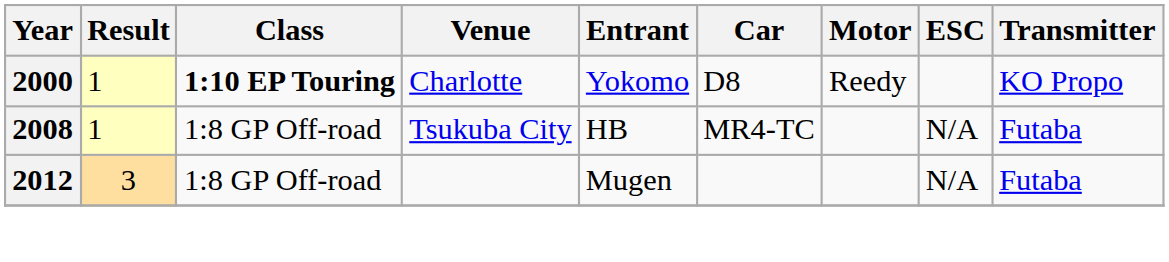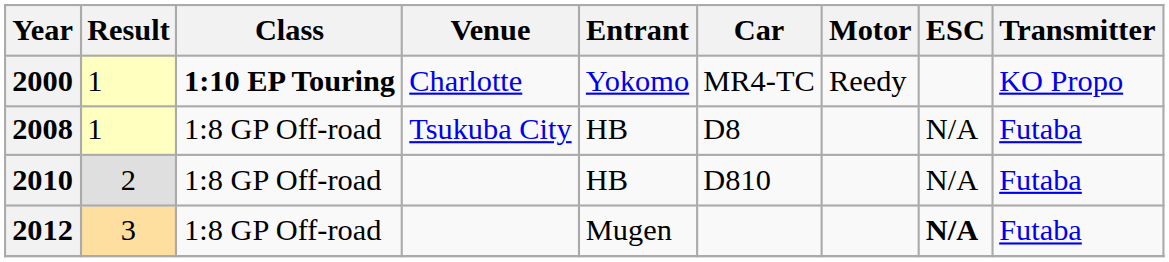 <table class="wikitable" style="font-size: 90%">
 <tr>
 <th>Year</th>
 <th>Result</th>
 <th>Class</th>
 <th>Venue</th>
 <th>Entrant</th>
 <th>Car</th>
 <th>Motor</th>
 <th>ESC</th>
 <th>Transmitter</th>
 </tr>
 <tr>
 <th>2000</th>
 <td style="background:#FFFFBF;">1</td>
 <td><strong>1:10 EP Touring</strong></td>
 <td><a href='#'>Charlotte</a></td>
 <td><a href='#'>Yokomo</a></td>
-<td>D8</td>
+<td>MR4-TC</td>
 <td>Reedy</td>
 <td></td>
 <td><a href='#'>KO Propo</a></td>
 </tr>
 <tr>
 <th>2008</th>
 <td style="background:#FFFFBF;">1</td>
 <td>1:8 GP Off-road</td>
 <td><a href='#'>Tsukuba City</a></td>
 <td>HB</td>
-<td>MR4-TC</td>
+<td>D8</td>
+<td></td>
+<td>N/A</td>
+<td><a href='#'>Futaba</a></td>
+</tr>
+<tr>
+<th>2010</th>
+<td align=center style="background:#DFDFDF;">2</td>
+<td>1:8 GP Off-road</td>
+<td></td>
+<td>HB</td>
+<td>D810</td>
 <td></td>
 <td>N/A</td>
 <td><a href='#'>Futaba</a></td>
 </tr>
 <tr>
 <th>2012</th>
 <td align=center style="background:#FFDF9F;">3</td>
 <td>1:8 GP Off-road</td>
 <td></td>
 <td>Mugen</td>
 <td></td>
 <td></td>
-<td>N/A</td>
+<td><strong>N/A</strong></td>
 <td><a href='#'>Futaba</a></td>
 </tr>
 <tr>
 </tr>
 </table>
